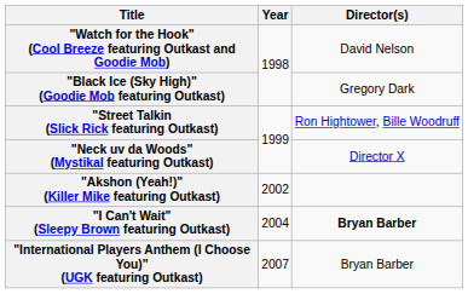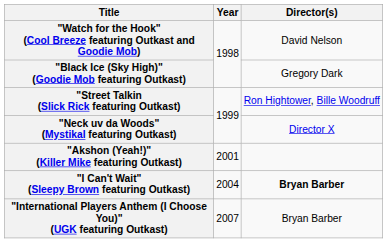 <table class="wikitable plainrowheaders" style="text-align:center;">
 <tr>
 <th scope="col" style="width:20em;">Title</th>
 <th scope="col">Year</th>
 <th scope="col">Director(s)</th>
 </tr>
 <tr>
 <th scope="row">"Watch for the Hook"<br><span>(<a href='#'>Cool Breeze</a> featuring Outkast and <a href='#'>Goodie Mob</a>)</span></th>
 <td rowspan="2">1998</td>
 <td>David Nelson</td>
 </tr>
 <tr>
 <th scope="row">"Black Ice (Sky High)"<br><span>(<a href='#'>Goodie Mob</a> featuring Outkast)</span></th>
 <td>Gregory Dark</td>
 </tr>
 <tr>
 <th scope="row">"Street Talkin<br><span>(<a href='#'>Slick Rick</a> featuring Outkast)</span></th>
 <td rowspan="2">1999</td>
 <td><a href='#'>Ron Hightower</a>, <a href='#'>Bille Woodruff</a></td>
 </tr>
 <tr>
 <th scope="row">"Neck uv da Woods"<br><span>(<a href='#'>Mystikal</a> featuring Outkast)</span></th>
 <td><a href='#'>Director X</a></td>
 </tr>
 <tr>
 <th scope="row">"Akshon (Yeah!)"<br><span>(<a href='#'>Killer Mike</a> featuring Outkast)</span></th>
-<td>2002</td>
+<td>2001</td>
 <td></td>
 </tr>
 <tr>
 <th scope="row">"I Can't Wait"<br><span>(<a href='#'>Sleepy Brown</a> featuring Outkast)</span></th>
 <td>2004</td>
 <td><strong>Bryan Barber</strong></td>
 </tr>
 <tr>
 <th scope="row">"International Players Anthem (I Choose You)"<br><span>(<a href='#'>UGK</a> featuring Outkast)</span></th>
 <td>2007</td>
 <td>Bryan Barber</td>
 </tr>
 </table>
